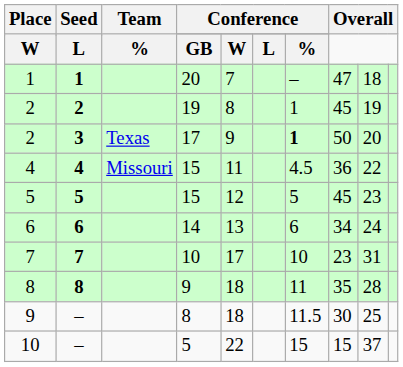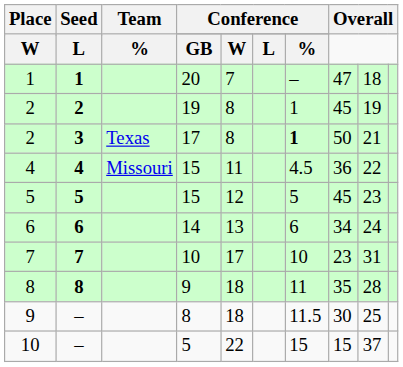 <table class="wikitable">
 <tr>
 <th rowspan ="2">Place</th>
 <th rowspan ="2">Seed</th>
 <th rowspan ="2">Team</th>
 <th colspan = "4">Conference</th>
 <th colspan = "3">Overall</th>
 </tr>
 <tr>
 </tr>
 <tr>
 <th scope="col" style="width: 20px;">W</th>
 <th scope="col" style="width: 20px;">L</th>
 <th scope="col" style="width: 30px;">%</th>
 <th scope="col" style="width: 30px;">GB</th>
 <th scope="col" style="width: 20px;">W</th>
 <th scope="col" style="width: 20px;">L</th>
 <th scope="col" style="width: 30px;">%</th>
 </tr>
 <tr bgcolor=#ccffcc>
 <td style="text-align:center;">1</td>
 <td style="text-align:center;"><strong>1</strong></td>
 <td></td>
 <td>20</td>
 <td>7</td>
 <td></td>
 <td>–</td>
 <td>47</td>
 <td>18</td>
 <td></td>
 </tr>
 <tr bgcolor=#ccffcc>
 <td style="text-align:center;">2</td>
 <td style="text-align:center;"><strong>2</strong></td>
 <td></td>
 <td>19</td>
 <td>8</td>
 <td></td>
 <td>1</td>
 <td>45</td>
 <td>19</td>
 <td></td>
 </tr>
 <tr bgcolor=#ccffcc>
 <td style="text-align:center;">2</td>
 <td style="text-align:center;"><strong>3</strong></td>
 <td><a href='#'>Texas</a></td>
 <td>17</td>
-<td>9</td>
+<td>8</td>
 <td></td>
 <td><strong>1</strong></td>
 <td>50</td>
-<td>20</td>
+<td>21</td>
 <td></td>
 </tr>
 <tr bgcolor=#ccffcc>
 <td style="text-align:center;">4</td>
 <td style="text-align:center;"><strong>4</strong></td>
 <td><a href='#'>Missouri</a></td>
 <td>15</td>
 <td>11</td>
 <td></td>
 <td>4.5</td>
 <td>36</td>
 <td>22</td>
 <td></td>
 </tr>
 <tr bgcolor=#ccffcc>
 <td style="text-align:center;">5</td>
 <td style="text-align:center;"><strong>5</strong></td>
 <td></td>
 <td>15</td>
 <td>12</td>
 <td></td>
 <td>5</td>
 <td>45</td>
 <td>23</td>
 <td></td>
 </tr>
 <tr bgcolor=#ccffcc>
 <td style="text-align:center;">6</td>
 <td style="text-align:center;"><strong>6</strong></td>
 <td></td>
 <td>14</td>
 <td>13</td>
 <td></td>
 <td>6</td>
 <td>34</td>
 <td>24</td>
 <td></td>
 </tr>
 <tr bgcolor=#ccffcc>
 <td style="text-align:center;">7</td>
 <td style="text-align:center;"><strong>7</strong></td>
 <td></td>
 <td>10</td>
 <td>17</td>
 <td></td>
 <td>10</td>
 <td>23</td>
 <td>31</td>
 <td></td>
 </tr>
 <tr bgcolor=#ccffcc>
 <td style="text-align:center;">8</td>
 <td style="text-align:center;"><strong>8</strong></td>
 <td></td>
 <td>9</td>
 <td>18</td>
 <td></td>
 <td>11</td>
 <td>35</td>
 <td>28</td>
 <td></td>
 </tr>
 <tr>
 <td style="text-align:center;">9</td>
 <td style="text-align:center;">–</td>
 <td></td>
 <td>8</td>
 <td>18</td>
 <td></td>
 <td>11.5</td>
 <td>30</td>
 <td>25</td>
 <td></td>
 </tr>
 <tr>
 <td style="text-align:center;">10</td>
 <td style="text-align:center;">–</td>
 <td></td>
 <td>5</td>
 <td>22</td>
 <td></td>
 <td>15</td>
 <td>15</td>
 <td>37</td>
 <td></td>
 </tr>
 </table>
